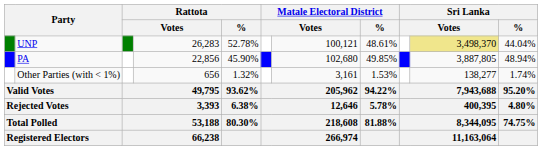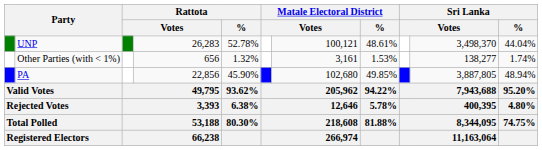 <table class="wikitable">
 <tr>
 <th colspan="2" width="144px"rowspan="2">Party</th>
 <th colspan="3" width="216px">Rattota</th>
 <th colspan="3" width="216px"><a href='#'>Matale Electoral District</a></th>
 <th colspan="3" width="216px">Sri Lanka</th>
 </tr>
 <tr>
 <th colspan="2" width="144px">Votes</th>
 <th>%</th>
 <th colspan="2" width="144px">Votes</th>
 <th>%</th>
 <th colspan="2" width="144px">Votes</th>
 <th>%</th>
 </tr>
 <tr>
 <td style="background-color:green;" width="10px"></td>
 <td style="text-align:left;"><a href='#'>UNP</a></td>
 <td style="background-color:green;" width="10px"></td>
 <td style="text-align:right;">26,283</td>
 <td style="text-align:right;">52.78%</td>
 <td style="background-color:white;" width="10px"></td>
 <td style="text-align:right;">100,121</td>
 <td style="text-align:right;">48.61%</td>
 <td style="background-color:white;" width="10px"></td>
-<td style="background: khaki; text-align:right;">3,498,370</td>
+<td style="text-align:right;">3,498,370</td>
 <td style="text-align:right;">44.04%</td>
+</tr>
+<tr>
+<td style="background-color:white;" width="10px"></td>
+<td style="text-align:left;">Other Parties (with < 1%)</td>
+<td style="background-color:white;" width="10px"></td>
+<td style="text-align:right;">656</td>
+<td style="text-align:right;">1.32%</td>
+<td style="background-color:white;" width="10px"></td>
+<td style="text-align:right;">3,161</td>
+<td style="text-align:right;">1.53%</td>
+<td style="background-color:white;" width="10px"></td>
+<td style="text-align:right;">138,277</td>
+<td style="text-align:right;">1.74%</td>
 </tr>
 <tr>
 <td style="background-color:blue;" width="10px"></td>
 <td style="text-align:left;"><a href='#'>PA</a></td>
 <td style="background-color:white;" width="10px"></td>
 <td style="text-align:right;">22,856</td>
 <td style="text-align:right;">45.90%</td>
 <td style="background-color:blue;" width="10px"></td>
 <td style="text-align:right;">102,680</td>
 <td style="text-align:right;">49.85%</td>
 <td style="background-color:blue;" width="10px"></td>
 <td style="text-align:right;">3,887,805</td>
 <td style="text-align:right;">48.94%</td>
-</tr>
-<tr>
-<td style="background-color:white;" width="10px"></td>
-<td style="text-align:left;">Other Parties (with < 1%)</td>
-<td style="background-color:white;" width="10px"></td>
-<td style="text-align:right;">656</td>
-<td style="text-align:right;">1.32%</td>
-<td style="background-color:white;" width="10px"></td>
-<td style="text-align:right;">3,161</td>
-<td style="text-align:right;">1.53%</td>
-<td style="background-color:white;" width="10px"></td>
-<td style="text-align:right;">138,277</td>
-<td style="text-align:right;">1.74%</td>
 </tr>
 <tr>
 <th colspan="2" width="144px"style="text-align:left;">Valid Votes</th>
 <th style="text-align:right;"colspan="2" width="144px">49,795</th>
 <th style="text-align:right;">93.62%</th>
 <th style="text-align:right;"colspan="2" width="144px">205,962</th>
 <th style="text-align:right;">94.22%</th>
 <th style="text-align:right;"colspan="2" width="144px">7,943,688</th>
 <th style="text-align:right;">95.20%</th>
 </tr>
 <tr>
 <th colspan="2" width="144px"style="text-align:left;">Rejected Votes</th>
 <th style="text-align:right;"colspan="2" width="144px">3,393</th>
 <th style="text-align:right;">6.38%</th>
 <th style="text-align:right;"colspan="2" width="144px">12,646</th>
 <th style="text-align:right;">5.78%</th>
 <th style="text-align:right;"colspan="2" width="144px">400,395</th>
 <th style="text-align:right;">4.80%</th>
 </tr>
 <tr>
 <th colspan="2" width="144px"style="text-align:left;">Total Polled</th>
 <th style="text-align:right;"colspan="2" width="144px">53,188</th>
 <th style="text-align:right;">80.30%</th>
 <th style="text-align:right;"colspan="2" width="144px">218,608</th>
 <th style="text-align:right;">81.88%</th>
 <th style="text-align:right;"colspan="2" width="144px">8,344,095</th>
 <th style="text-align:right;">74.75%</th>
 </tr>
 <tr>
 <th colspan="2" width="144px"style="text-align:left;">Registered Electors</th>
 <th style="text-align:right;"colspan="2" width="144px">66,238</th>
 <th></th>
 <th style="text-align:right;"colspan="2" width="144px">266,974</th>
 <th></th>
 <th style="text-align:right;"colspan="2" width="144px">11,163,064</th>
 <th></th>
 </tr>
 </table>
